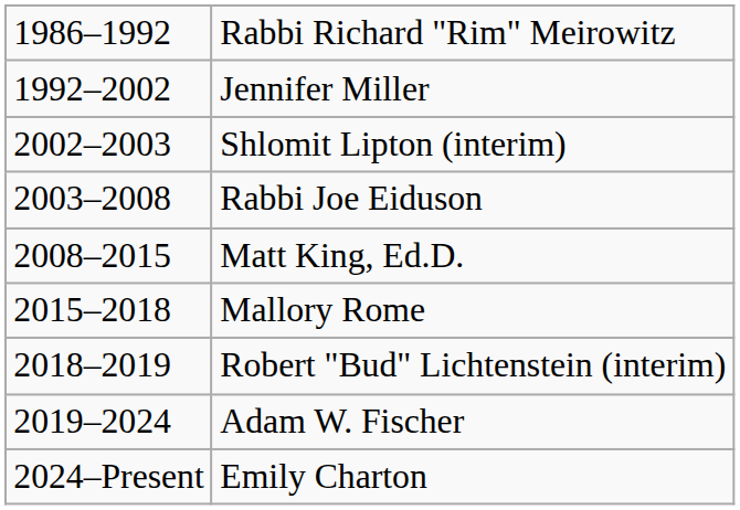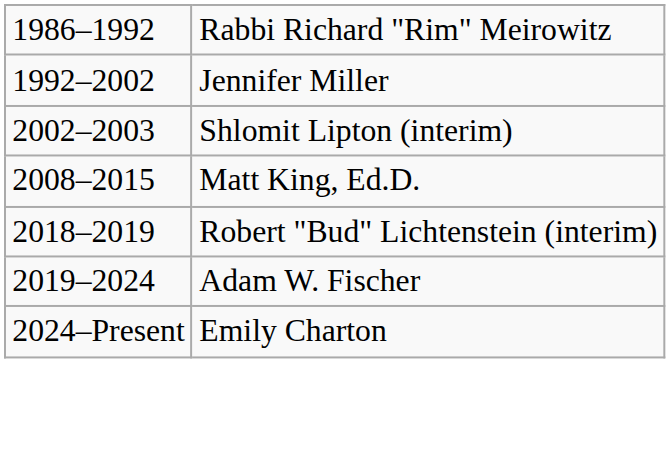 <table class="wikitable">
 <tr>
 <td>1986–1992</td>
 <td>Rabbi Richard "Rim" Meirowitz</td>
 </tr>
 <tr>
 <td>1992–2002</td>
 <td>Jennifer Miller</td>
 </tr>
 <tr>
 <td>2002–2003</td>
 <td>Shlomit Lipton (interim)</td>
 </tr>
 <tr>
-<td>2003–2008</td>
-<td>Rabbi Joe Eiduson</td>
-</tr>
-<tr>
 <td>2008–2015</td>
 <td>Matt King, Ed.D.</td>
-</tr>
-<tr>
-<td>2015–2018</td>
-<td>Mallory Rome</td>
 </tr>
 <tr>
 <td>2018–2019</td>
 <td>Robert "Bud" Lichtenstein (interim)</td>
 </tr>
 <tr>
 <td>2019–2024</td>
 <td>Adam W. Fischer</td>
 </tr>
 <tr>
 <td>2024–Present</td>
 <td>Emily Charton</td>
 </tr>
 </table>
